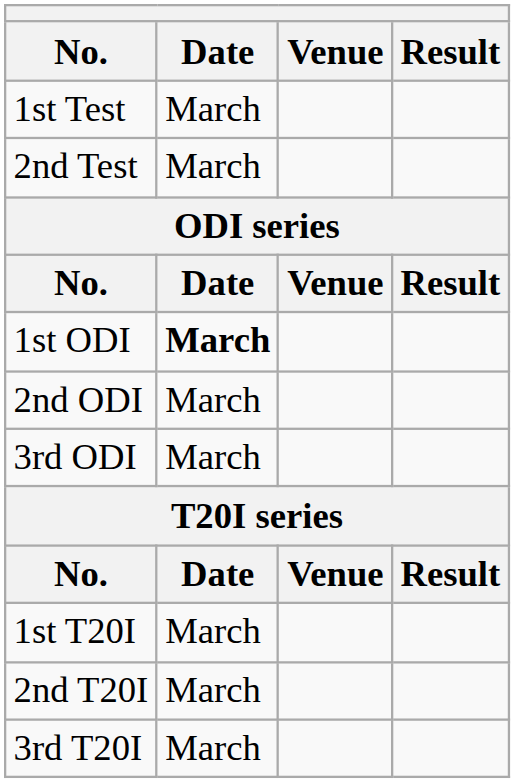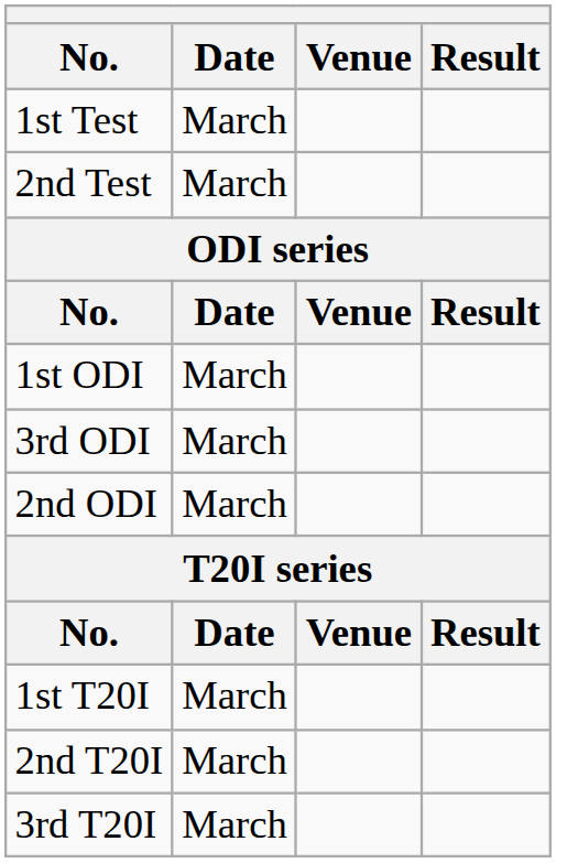 <table class="wikitable">
 <tr>
 <th colspan="4"></th>
 </tr>
 <tr>
 <th>No.</th>
 <th>Date</th>
 <th>Venue</th>
 <th>Result</th>
 </tr>
 <tr>
 <td>1st Test</td>
 <td>March</td>
 <td></td>
 <td></td>
 </tr>
 <tr>
 <td>2nd Test</td>
 <td>March</td>
 <td></td>
 <td></td>
 </tr>
 <tr>
 <th colspan="4">ODI series</th>
 </tr>
 <tr>
 <th>No.</th>
 <th>Date</th>
 <th>Venue</th>
 <th>Result</th>
 </tr>
 <tr>
 <td>1st ODI</td>
-<td><strong>March</strong></td>
-<td></td>
-<td></td>
-</tr>
-<tr>
-<td>2nd ODI</td>
 <td>March</td>
 <td></td>
 <td></td>
 </tr>
 <tr>
 <td>3rd ODI</td>
+<td>March</td>
+<td></td>
+<td></td>
+</tr>
+<tr>
+<td>2nd ODI</td>
 <td>March</td>
 <td></td>
 <td></td>
 </tr>
 <tr>
 <th colspan="4">T20I series</th>
 </tr>
 <tr>
 <th>No.</th>
 <th>Date</th>
 <th>Venue</th>
 <th>Result</th>
 </tr>
 <tr>
 <td>1st T20I</td>
 <td>March</td>
 <td></td>
 <td></td>
 </tr>
 <tr>
 <td>2nd T20I</td>
 <td>March</td>
 <td></td>
 <td></td>
 </tr>
 <tr>
 <td>3rd T20I</td>
 <td>March</td>
 <td></td>
 <td></td>
 </tr>
 </table>
